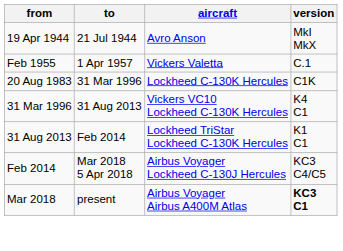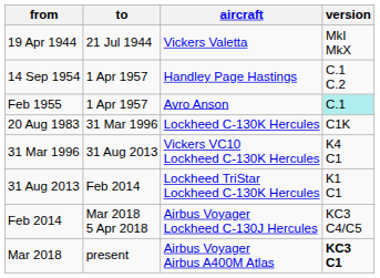 <table class=wikitable>
 <tr>
 <th>from</th>
 <th>to</th>
 <th><a href='#'>aircraft</a></th>
 <th>version</th>
 </tr>
 <tr>
 <td>19 Apr 1944</td>
 <td>21 Jul 1944</td>
-<td><a href='#'>Avro Anson</a></td>
+<td><a href='#'>Vickers Valetta</a></td>
 <td>MkI<br>MkX</td>
+</tr>
+<tr>
+<td>14 Sep 1954</td>
+<td>1 Apr 1957</td>
+<td><a href='#'>Handley Page Hastings</a></td>
+<td>C.1<br>C.2</td>
 </tr>
 <tr>
 <td>Feb 1955</td>
 <td>1 Apr 1957</td>
-<td><a href='#'>Vickers Valetta</a></td>
-<td>C.1</td>
+<td><a href='#'>Avro Anson</a></td>
+<td style="background: paleturquoise;">C.1</td>
 </tr>
 <tr>
 <td>20 Aug 1983</td>
 <td>31 Mar 1996</td>
 <td><a href='#'>Lockheed C-130K Hercules</a></td>
 <td>C1K</td>
 </tr>
 <tr>
 <td>31 Mar 1996</td>
 <td>31 Aug 2013</td>
 <td><a href='#'>Vickers VC10</a><br><a href='#'>Lockheed C-130K Hercules</a></td>
 <td>K4<br>C1</td>
 </tr>
 <tr>
 <td>31 Aug 2013</td>
 <td> Feb 2014</td>
 <td><a href='#'>Lockheed TriStar</a><br><a href='#'>Lockheed C-130K Hercules</a></td>
 <td>K1<br>C1</td>
 </tr>
 <tr>
 <td>Feb 2014</td>
 <td>Mar 2018<br>5 Apr 2018</td>
 <td><a href='#'>Airbus Voyager</a><br><a href='#'>Lockheed C-130J Hercules</a></td>
 <td>KC3<br>C4/C5</td>
 </tr>
 <tr>
 <td>Mar 2018</td>
 <td>present</td>
 <td><a href='#'>Airbus Voyager</a><br><a href='#'>Airbus A400M Atlas</a></td>
 <td><strong>KC3<br>C1</strong></td>
 </tr>
 </table>
